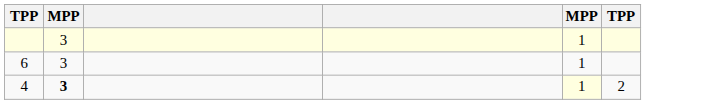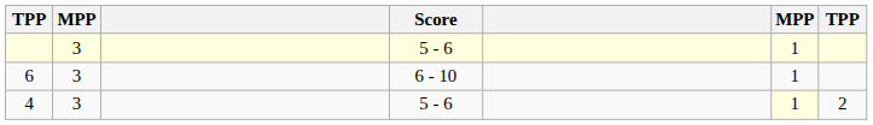 <table class="wikitable" style="text-align: center;" |>
 <tr>
 <th width="35">TPP</th>
 <th width="35">MPP</th>
 <th width="250"></th>
+<th width="75">Score</th>
 <th width="250"></th>
 <th width="35">MPP</th>
 <th width="35">TPP</th>
 </tr>
 <tr bgcolor=lightyellow>
 <td></td>
 <td>3</td>
 <td style="text-align:left;"></td>
+<td>5 - 6</td>
 <td style="text-align:left;"><strong></strong></td>
 <td>1</td>
 <td></td>
 </tr>
 <tr>
 <td>6</td>
 <td>3</td>
 <td style="text-align:left;"></td>
+<td>6 - 10</td>
 <td style="text-align:left;"><strong></strong></td>
 <td>1</td>
 <td></td>
 </tr>
 <tr>
 <td>4</td>
-<td><strong>3</strong></td>
+<td>3</td>
 <td style="text-align:left;"></td>
+<td>5 - 6</td>
 <td style="text-align:left;"><strong></strong></td>
 <td style="background: lightyellow;">1</td>
 <td>2</td>
 </tr>
 </table>
